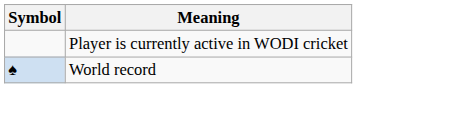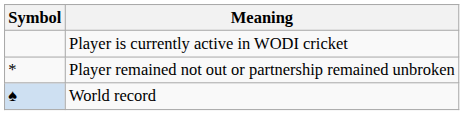 <table class="wikitable">
 <tr>
 <th>Symbol</th>
 <th>Meaning</th>
 </tr>
 <tr>
 <td></td>
 <td>Player is currently active in WODI cricket</td>
 </tr>
 <tr>
+<td>*</td>
+<td>Player remained not out or partnership remained unbroken</td>
+</tr>
+<tr>
 <td style="background:#cee0f2;">♠</td>
 <td>World record</td>
 </tr>
 </table>
